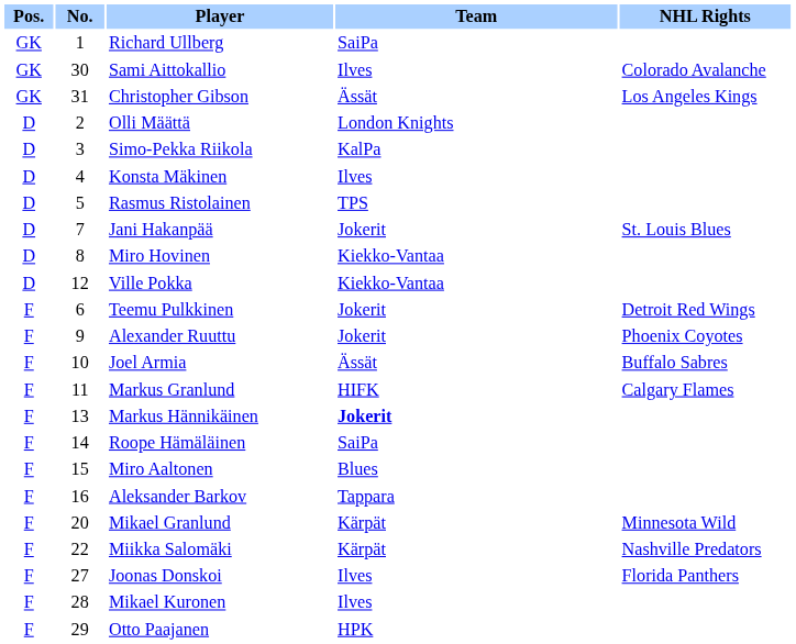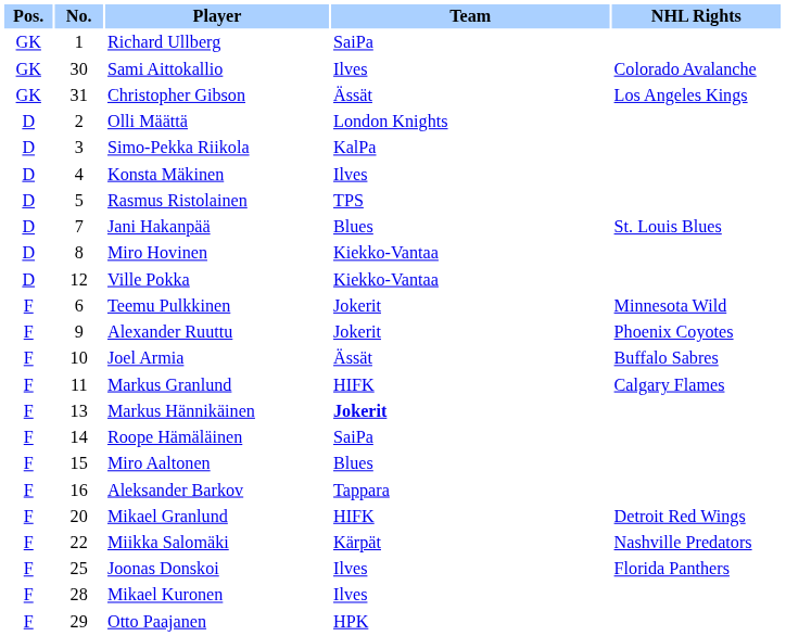 <table border="0" cellspacing="2" cellpadding="2">
 <tr bgcolor=AAD0FF>
 <th width=40>Pos.</th>
 <th width=40>No.</th>
 <th width=200>Player</th>
 <th width=250>Team</th>
 <th width=150>NHL Rights</th>
 </tr>
 <tr>
 <td style="text-align:center;"><a href='#'>GK</a></td>
 <td style="text-align:center;">1</td>
 <td><a href='#'>Richard Ullberg</a></td>
 <td> <a href='#'>SaiPa</a></td>
 <td></td>
 </tr>
 <tr>
 <td style="text-align:center;"><a href='#'>GK</a></td>
 <td style="text-align:center;">30</td>
 <td><a href='#'>Sami Aittokallio</a></td>
 <td> <a href='#'>Ilves</a></td>
 <td><a href='#'>Colorado Avalanche</a></td>
 </tr>
 <tr>
 <td style="text-align:center;"><a href='#'>GK</a></td>
 <td style="text-align:center;">31</td>
 <td><a href='#'>Christopher Gibson</a></td>
 <td> <a href='#'>Ässät</a></td>
 <td><a href='#'>Los Angeles Kings</a></td>
 </tr>
 <tr>
 <td style="text-align:center;"><a href='#'>D</a></td>
 <td style="text-align:center;">2</td>
 <td><a href='#'>Olli Määttä</a></td>
 <td> <a href='#'>London Knights</a></td>
 <td></td>
 </tr>
 <tr>
 <td style="text-align:center;"><a href='#'>D</a></td>
 <td style="text-align:center;">3</td>
 <td><a href='#'>Simo-Pekka Riikola</a></td>
 <td> <a href='#'>KalPa</a></td>
 <td></td>
 </tr>
 <tr>
 <td style="text-align:center;"><a href='#'>D</a></td>
 <td style="text-align:center;">4</td>
 <td><a href='#'>Konsta Mäkinen</a></td>
 <td> <a href='#'>Ilves</a></td>
 <td></td>
 </tr>
 <tr>
 <td style="text-align:center;"><a href='#'>D</a></td>
 <td style="text-align:center;">5</td>
 <td><a href='#'>Rasmus Ristolainen</a></td>
 <td> <a href='#'>TPS</a></td>
 <td></td>
 </tr>
 <tr>
 <td style="text-align:center;"><a href='#'>D</a></td>
 <td style="text-align:center;">7</td>
 <td><a href='#'>Jani Hakanpää</a></td>
-<td> <a href='#'>Jokerit</a></td>
+<td> <a href='#'>Blues</a></td>
 <td><a href='#'>St. Louis Blues</a></td>
 </tr>
 <tr>
 <td style="text-align:center;"><a href='#'>D</a></td>
 <td style="text-align:center;">8</td>
 <td><a href='#'>Miro Hovinen</a></td>
 <td> <a href='#'>Kiekko-Vantaa</a></td>
 <td></td>
 </tr>
 <tr>
 <td style="text-align:center;"><a href='#'>D</a></td>
 <td style="text-align:center;">12</td>
 <td><a href='#'>Ville Pokka</a></td>
 <td> <a href='#'>Kiekko-Vantaa</a></td>
 <td></td>
 </tr>
 <tr>
 <td style="text-align:center;"><a href='#'>F</a></td>
 <td style="text-align:center;">6</td>
 <td><a href='#'>Teemu Pulkkinen</a></td>
 <td> <a href='#'>Jokerit</a></td>
-<td><a href='#'>Detroit Red Wings</a></td>
+<td><a href='#'>Minnesota Wild</a></td>
 </tr>
 <tr>
 <td style="text-align:center;"><a href='#'>F</a></td>
 <td style="text-align:center;">9</td>
 <td><a href='#'>Alexander Ruuttu</a></td>
 <td> <a href='#'>Jokerit</a></td>
 <td><a href='#'>Phoenix Coyotes</a></td>
 </tr>
 <tr>
 <td style="text-align:center;"><a href='#'>F</a></td>
 <td style="text-align:center;">10</td>
 <td><a href='#'>Joel Armia</a></td>
 <td> <a href='#'>Ässät</a></td>
 <td><a href='#'>Buffalo Sabres</a></td>
 </tr>
 <tr>
 <td style="text-align:center;"><a href='#'>F</a></td>
 <td style="text-align:center;">11</td>
 <td><a href='#'>Markus Granlund</a></td>
 <td> <a href='#'>HIFK</a></td>
 <td><a href='#'>Calgary Flames</a></td>
 </tr>
 <tr>
 <td style="text-align:center;"><a href='#'>F</a></td>
 <td style="text-align:center;">13</td>
 <td><a href='#'>Markus Hännikäinen</a></td>
 <td><strong> <a href='#'>Jokerit</a></strong></td>
 <td></td>
 </tr>
 <tr>
 <td style="text-align:center;"><a href='#'>F</a></td>
 <td style="text-align:center;">14</td>
 <td><a href='#'>Roope Hämäläinen</a></td>
 <td> <a href='#'>SaiPa</a></td>
 <td></td>
 </tr>
 <tr>
 <td style="text-align:center;"><a href='#'>F</a></td>
 <td style="text-align:center;">15</td>
 <td><a href='#'>Miro Aaltonen</a></td>
 <td> <a href='#'>Blues</a></td>
 <td></td>
 </tr>
 <tr>
 <td style="text-align:center;"><a href='#'>F</a></td>
 <td style="text-align:center;">16</td>
 <td><a href='#'>Aleksander Barkov</a></td>
 <td> <a href='#'>Tappara</a></td>
 <td></td>
 </tr>
 <tr>
 <td style="text-align:center;"><a href='#'>F</a></td>
 <td style="text-align:center;">20</td>
 <td><a href='#'>Mikael Granlund</a></td>
-<td> <a href='#'>Kärpät</a></td>
-<td><a href='#'>Minnesota Wild</a></td>
+<td> <a href='#'>HIFK</a></td>
+<td><a href='#'>Detroit Red Wings</a></td>
 </tr>
 <tr>
 <td style="text-align:center;"><a href='#'>F</a></td>
 <td style="text-align:center;">22</td>
 <td><a href='#'>Miikka Salomäki</a></td>
 <td> <a href='#'>Kärpät</a></td>
 <td><a href='#'>Nashville Predators</a></td>
 </tr>
 <tr>
 <td style="text-align:center;"><a href='#'>F</a></td>
-<td style="text-align:center;">27</td>
+<td style="text-align:center;">25</td>
 <td><a href='#'>Joonas Donskoi</a></td>
 <td> <a href='#'>Ilves</a></td>
 <td><a href='#'>Florida Panthers</a></td>
 </tr>
 <tr>
 <td style="text-align:center;"><a href='#'>F</a></td>
 <td style="text-align:center;">28</td>
 <td><a href='#'>Mikael Kuronen</a></td>
 <td> <a href='#'>Ilves</a></td>
 <td></td>
 </tr>
 <tr>
 <td style="text-align:center;"><a href='#'>F</a></td>
 <td style="text-align:center;">29</td>
 <td><a href='#'>Otto Paajanen</a></td>
 <td> <a href='#'>HPK</a></td>
 <td></td>
 </tr>
 </table>
